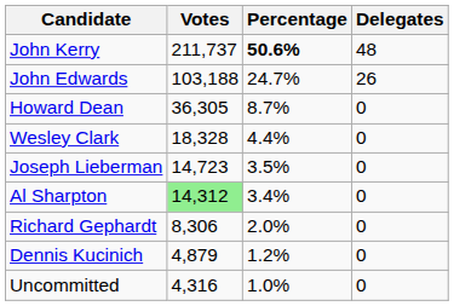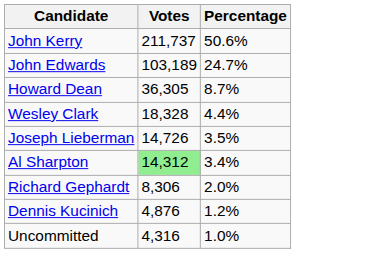 <table class="wikitable">
 <tr>
 <th>Candidate</th>
 <th>Votes</th>
 <th>Percentage</th>
-<th>Delegates</th>
 </tr>
 <tr>
 <td><a href='#'>John Kerry</a></td>
 <td>211,737</td>
-<td><strong>50.6%</strong></td>
-<td>48</td>
+<td>50.6%</td>
 </tr>
 <tr>
 <td><a href='#'>John Edwards</a></td>
-<td>103,188</td>
+<td>103,189</td>
 <td>24.7%</td>
-<td>26</td>
 </tr>
 <tr>
 <td><a href='#'>Howard Dean</a></td>
 <td>36,305</td>
 <td>8.7%</td>
-<td>0</td>
 </tr>
 <tr>
 <td><a href='#'>Wesley Clark</a></td>
 <td>18,328</td>
 <td>4.4%</td>
-<td>0</td>
 </tr>
 <tr>
 <td><a href='#'>Joseph Lieberman</a></td>
-<td>14,723</td>
+<td>14,726</td>
 <td>3.5%</td>
-<td>0</td>
 </tr>
 <tr>
 <td><a href='#'>Al Sharpton</a></td>
 <td style="background: lightgreen;">14,312</td>
 <td>3.4%</td>
-<td>0</td>
 </tr>
 <tr>
 <td><a href='#'>Richard Gephardt</a></td>
 <td>8,306</td>
 <td>2.0%</td>
-<td>0</td>
 </tr>
 <tr>
 <td><a href='#'>Dennis Kucinich</a></td>
-<td>4,879</td>
+<td>4,876</td>
 <td>1.2%</td>
-<td>0</td>
 </tr>
 <tr>
 <td>Uncommitted</td>
 <td>4,316</td>
 <td>1.0%</td>
-<td>0</td>
 </tr>
 </table>
